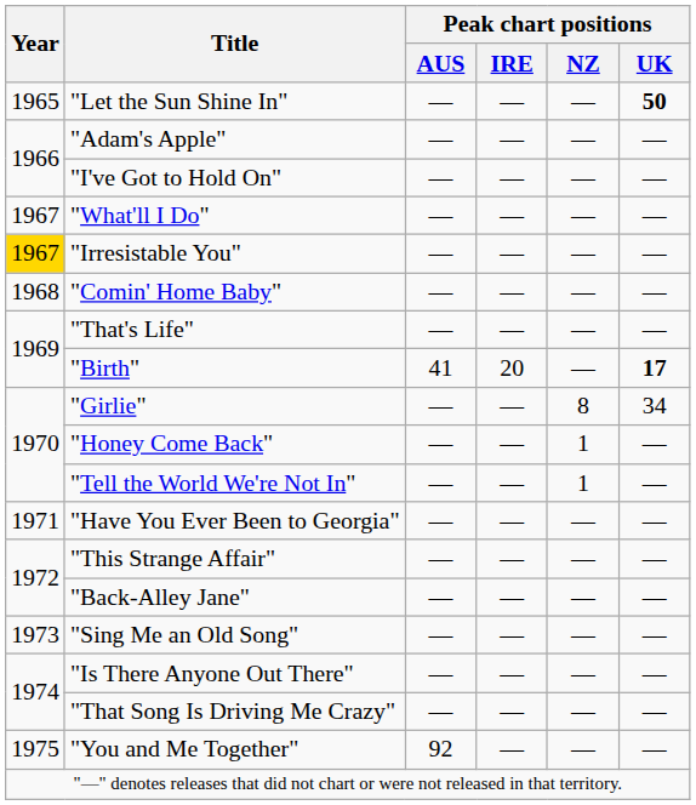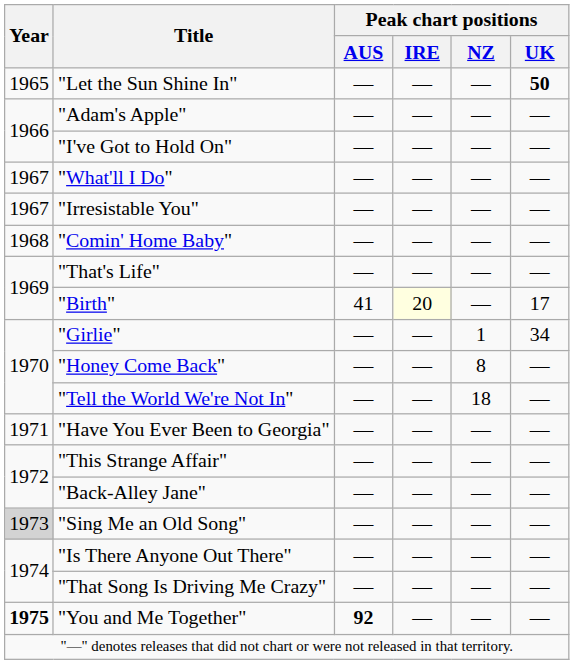 <table class="wikitable">
 <tr>
 <th scope="col" rowspan="2">Year</th>
 <th scope="col" rowspan="2">Title</th>
 <th scope="col" colspan="4">Peak chart positions</th>
 </tr>
 <tr>
 <th style="width:40px;"><a href='#'>AUS</a><br></th>
 <th style="width:40px;"><a href='#'>IRE</a><br></th>
 <th style="width:40px;"><a href='#'>NZ</a><br></th>
 <th style="width:40px;"><a href='#'>UK</a><br></th>
 </tr>
 <tr>
 <td rowspan="1">1965</td>
 <td>"Let the Sun Shine In"</td>
 <td align=center>―</td>
 <td align=center>―</td>
 <td align=center>―</td>
 <td align=center><strong>50</strong></td>
 </tr>
 <tr>
 <td rowspan="2">1966</td>
 <td>"Adam's Apple"</td>
 <td align=center>―</td>
 <td align=center>―</td>
 <td align=center>―</td>
 <td align=center>―</td>
 </tr>
 <tr>
 <td>"I've Got to Hold On"</td>
 <td align=center>―</td>
 <td align=center>―</td>
 <td align=center>―</td>
 <td align=center>―</td>
 </tr>
 <tr>
 <td rowspan="1">1967</td>
 <td>"<a href='#'>What'll I Do</a>"</td>
 <td align=center>―</td>
 <td align=center>―</td>
 <td align=center>―</td>
 <td align=center>―</td>
 </tr>
 <tr>
-<td rowspan="1" style="background: gold;">1967</td>
+<td rowspan="1">1967</td>
 <td>"Irresistable You"</td>
 <td align=center>―</td>
 <td align=center>―</td>
 <td align=center>―</td>
 <td align=center>―</td>
 </tr>
 <tr>
 <td rowspan="1">1968</td>
 <td>"<a href='#'>Comin' Home Baby</a>"</td>
 <td align=center>―</td>
 <td align=center>―</td>
 <td align=center>―</td>
 <td align=center>―</td>
 </tr>
 <tr>
 <td rowspan="2">1969</td>
 <td>"That's Life"</td>
 <td align=center>―</td>
 <td align=center>―</td>
 <td align=center>―</td>
 <td align=center>―</td>
 </tr>
 <tr>
 <td>"<a href='#'>Birth</a>"</td>
 <td align=center>41</td>
-<td align=center>20</td>
+<td align=center style="background: lightyellow;">20</td>
 <td align=center>―</td>
-<td align=center><strong>17</strong></td>
+<td align=center>17</td>
 </tr>
 <tr>
 <td rowspan="3">1970</td>
 <td>"<a href='#'>Girlie</a>"</td>
 <td align=center>―</td>
 <td align=center>―</td>
-<td align=center>8</td>
+<td align=center>1</td>
 <td align=center>34</td>
 </tr>
 <tr>
 <td>"<a href='#'>Honey Come Back</a>"</td>
 <td align=center>―</td>
 <td align=center>―</td>
-<td align=center>1</td>
+<td align=center>8</td>
 <td align=center>―</td>
 </tr>
 <tr>
 <td>"<a href='#'>Tell the World We're Not In</a>"</td>
 <td align=center>―</td>
 <td align=center>―</td>
-<td align=center>1</td>
+<td align=center>18</td>
 <td align=center>―</td>
 </tr>
 <tr>
 <td rowspan="1">1971</td>
 <td>"Have You Ever Been to Georgia"</td>
 <td align=center>―</td>
 <td align=center>―</td>
 <td align=center>―</td>
 <td align=center>―</td>
 </tr>
 <tr>
 <td rowspan="2">1972</td>
 <td>"This Strange Affair"</td>
 <td align=center>―</td>
 <td align=center>―</td>
 <td align=center>―</td>
 <td align=center>―</td>
 </tr>
 <tr>
 <td>"Back-Alley Jane"</td>
 <td align=center>―</td>
 <td align=center>―</td>
 <td align=center>―</td>
 <td align=center>―</td>
 </tr>
 <tr>
-<td rowspan="1">1973</td>
+<td rowspan="1" style="background: lightgrey;">1973</td>
 <td>"Sing Me an Old Song"</td>
 <td align=center>―</td>
 <td align=center>―</td>
 <td align=center>―</td>
 <td align=center>―</td>
 </tr>
 <tr>
 <td rowspan="2">1974</td>
 <td>"Is There Anyone Out There"</td>
 <td align=center>―</td>
 <td align=center>―</td>
 <td align=center>―</td>
 <td align=center>―</td>
 </tr>
 <tr>
 <td>"That Song Is Driving Me Crazy"</td>
 <td align=center>―</td>
 <td align=center>―</td>
 <td align=center>―</td>
 <td align=center>―</td>
 </tr>
 <tr>
-<td rowspan="1">1975</td>
+<td rowspan="1"><strong>1975</strong></td>
 <td>"You and Me Together"</td>
-<td align=center>92</td>
+<td align=center><strong>92</strong></td>
 <td align=center>―</td>
 <td align=center>―</td>
 <td align=center>―</td>
 </tr>
 <tr>
 <td colspan="7" style="text-align:center; font-size:9pt;">"—" denotes releases that did not chart or were not released in that territory.</td>
 </tr>
 </table>
